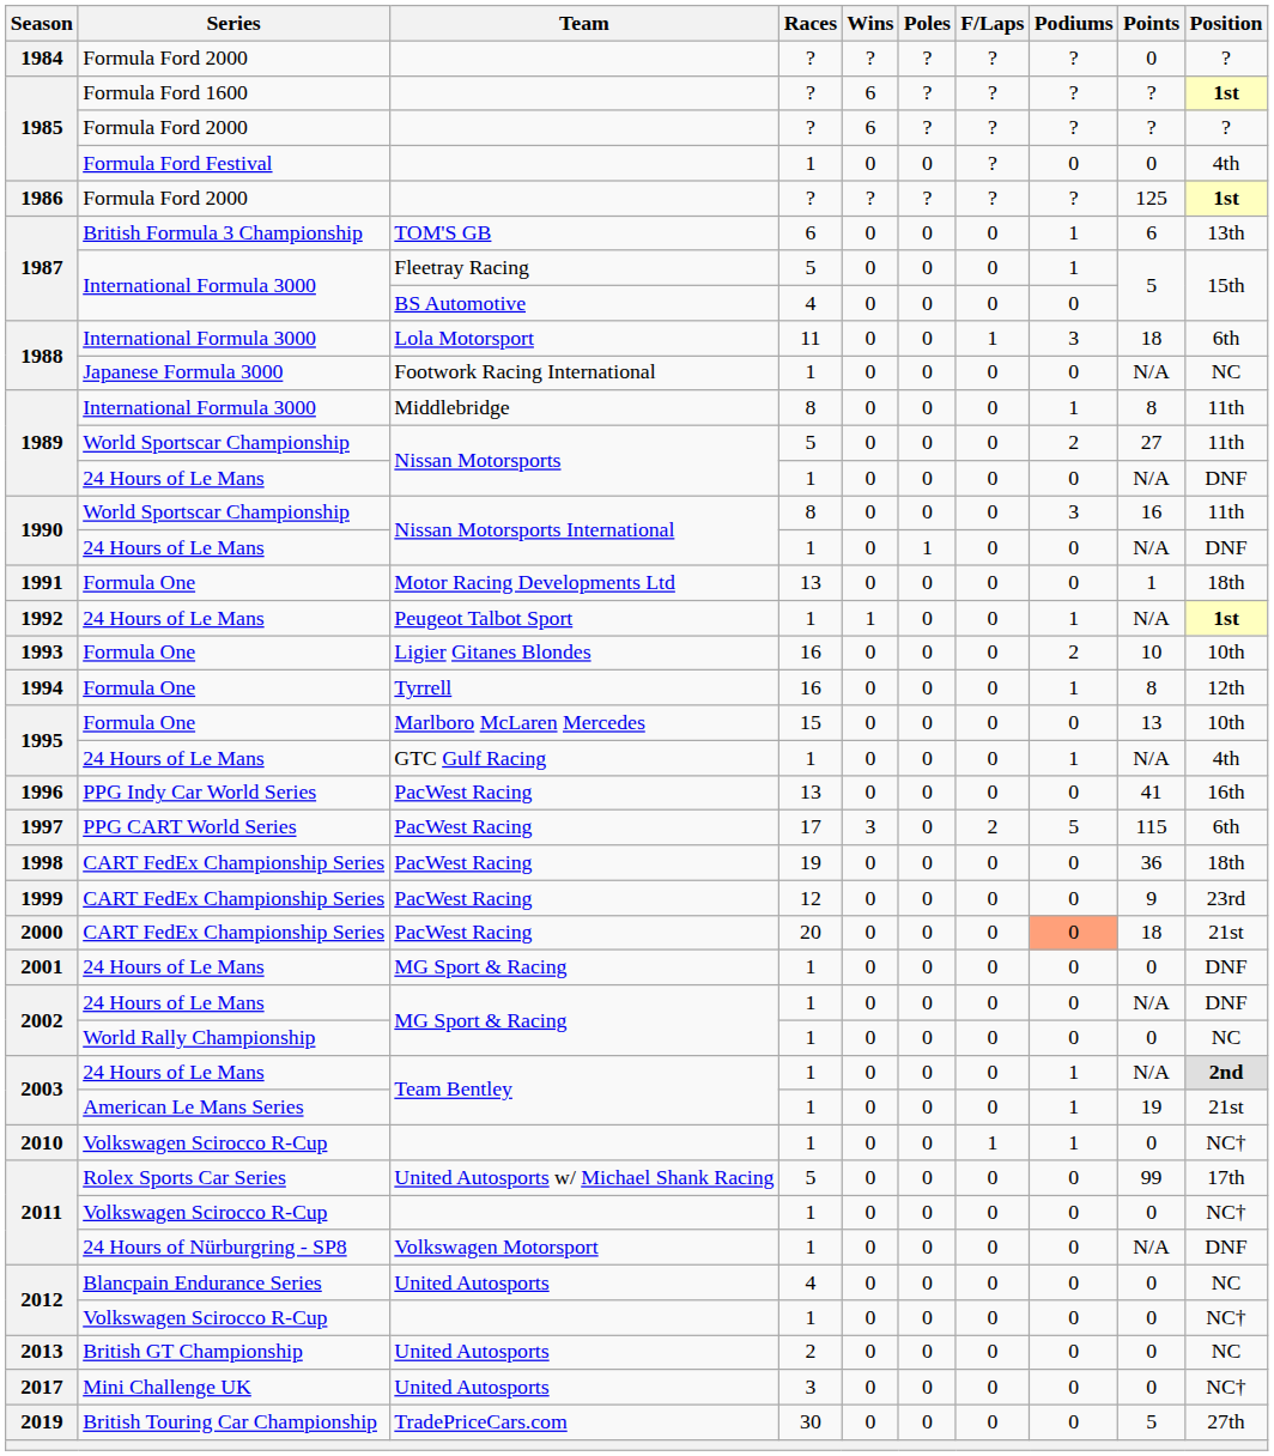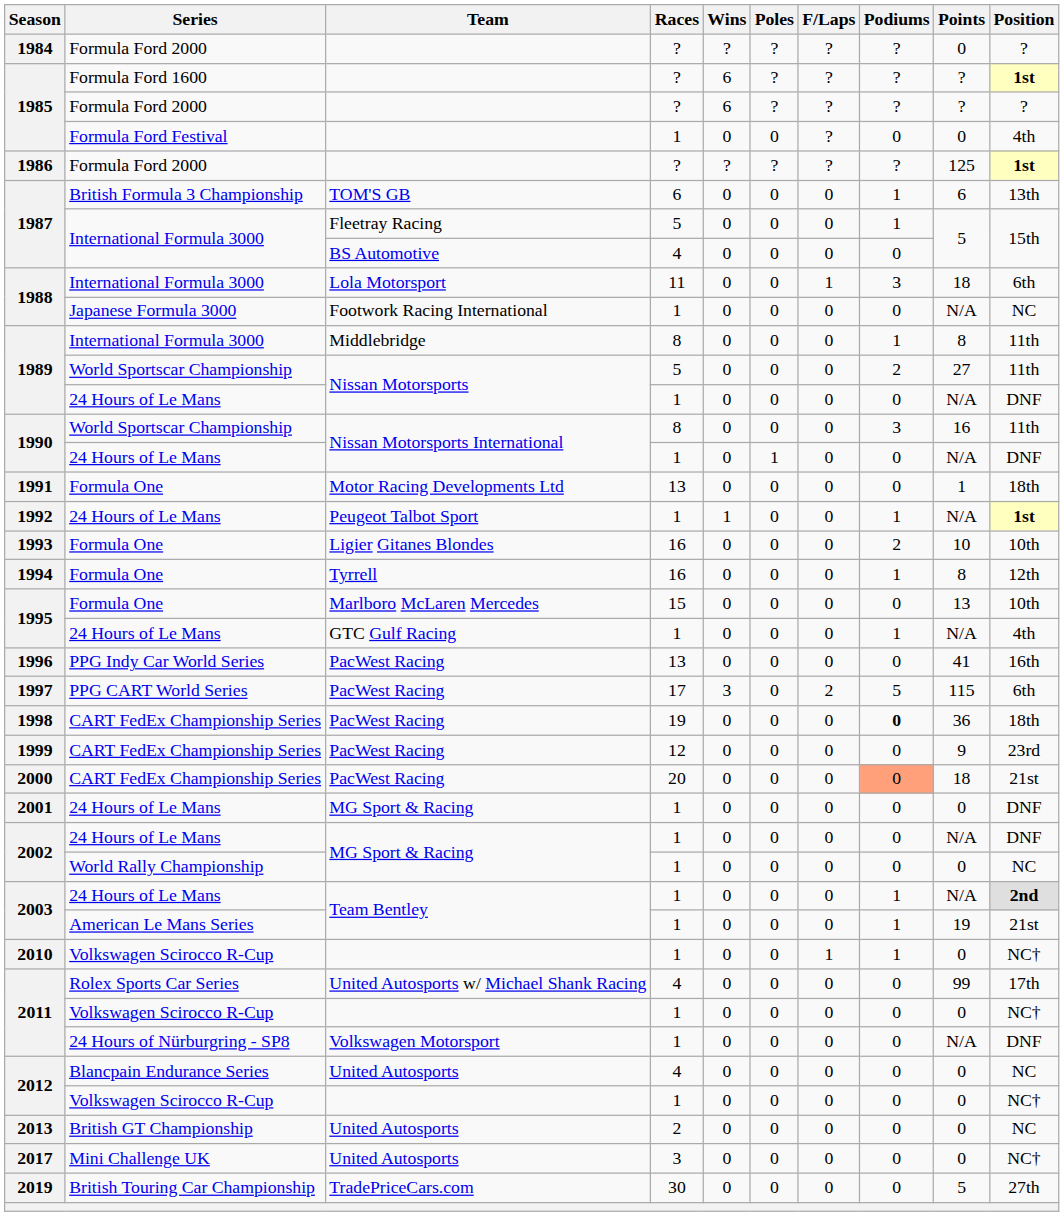 <table class="wikitable" style="font-size: 90%; text-align:center">
 <tr>
 <th>Season</th>
 <th>Series</th>
 <th>Team</th>
 <th>Races</th>
 <th>Wins</th>
 <th>Poles</th>
 <th>F/Laps</th>
 <th>Podiums</th>
 <th>Points</th>
 <th>Position</th>
 </tr>
 <tr>
 <th>1984</th>
 <td align=left>Formula Ford 2000</td>
 <td align=left></td>
 <td>?</td>
 <td>?</td>
 <td>?</td>
 <td>?</td>
 <td>?</td>
 <td>0</td>
 <td>?</td>
 </tr>
 <tr>
 <th rowspan=3>1985</th>
 <td align=left>Formula Ford 1600</td>
 <td align=left></td>
 <td>?</td>
 <td>6</td>
 <td>?</td>
 <td>?</td>
 <td>?</td>
 <td>?</td>
 <td style="background:#FFFFBF"><strong>1st</strong></td>
 </tr>
 <tr>
 <td align=left>Formula Ford 2000</td>
 <td align=left></td>
 <td>?</td>
 <td>6</td>
 <td>?</td>
 <td>?</td>
 <td>?</td>
 <td>?</td>
 <td>?</td>
 </tr>
 <tr>
 <td align=left><a href='#'>Formula Ford Festival</a></td>
 <td align=left></td>
 <td>1</td>
 <td>0</td>
 <td>0</td>
 <td>?</td>
 <td>0</td>
 <td>0</td>
 <td>4th</td>
 </tr>
 <tr>
 <th>1986</th>
 <td align=left>Formula Ford 2000</td>
 <td align=left></td>
 <td>?</td>
 <td>?</td>
 <td>?</td>
 <td>?</td>
 <td>?</td>
 <td>125</td>
 <td style="background:#FFFFBF"><strong>1st</strong></td>
 </tr>
 <tr>
 <th rowspan=3>1987</th>
 <td align=left><a href='#'>British Formula 3 Championship</a></td>
 <td align=left><a href='#'>TOM'S GB</a></td>
 <td>6</td>
 <td>0</td>
 <td>0</td>
 <td>0</td>
 <td>1</td>
 <td>6</td>
 <td>13th</td>
 </tr>
 <tr>
 <td rowspan="2" style="text-align:left"><a href='#'>International Formula 3000</a></td>
 <td align=left>Fleetray Racing</td>
 <td>5</td>
 <td>0</td>
 <td>0</td>
 <td>0</td>
 <td>1</td>
 <td rowspan=2>5</td>
 <td rowspan=2>15th</td>
 </tr>
 <tr>
 <td align=left><a href='#'>BS Automotive</a></td>
 <td>4</td>
 <td>0</td>
 <td>0</td>
 <td>0</td>
 <td>0</td>
 </tr>
 <tr>
 <th rowspan=2>1988</th>
 <td align=left><a href='#'>International Formula 3000</a></td>
 <td align=left><a href='#'>Lola Motorsport</a></td>
 <td>11</td>
 <td>0</td>
 <td>0</td>
 <td>1</td>
 <td>3</td>
 <td>18</td>
 <td>6th</td>
 </tr>
 <tr>
 <td align=left><a href='#'>Japanese Formula 3000</a></td>
 <td align=left>Footwork Racing International</td>
 <td>1</td>
 <td>0</td>
 <td>0</td>
 <td>0</td>
 <td>0</td>
 <td>N/A</td>
 <td>NC</td>
 </tr>
 <tr>
 <th rowspan=3>1989</th>
 <td align=left><a href='#'>International Formula 3000</a></td>
 <td align=left>Middlebridge</td>
 <td>8</td>
 <td>0</td>
 <td>0</td>
 <td>0</td>
 <td>1</td>
 <td>8</td>
 <td>11th</td>
 </tr>
 <tr>
 <td align=left><a href='#'>World Sportscar Championship</a></td>
 <td rowspan="2" style="text-align:left"><a href='#'>Nissan Motorsports</a></td>
 <td>5</td>
 <td>0</td>
 <td>0</td>
 <td>0</td>
 <td>2</td>
 <td>27</td>
 <td>11th</td>
 </tr>
 <tr>
 <td align=left><a href='#'>24 Hours of Le Mans</a></td>
 <td>1</td>
 <td>0</td>
 <td>0</td>
 <td>0</td>
 <td>0</td>
 <td>N/A</td>
 <td>DNF</td>
 </tr>
 <tr>
 <th rowspan=2>1990</th>
 <td align=left><a href='#'>World Sportscar Championship</a></td>
 <td rowspan="2" style="text-align:left"><a href='#'>Nissan Motorsports International</a></td>
 <td>8</td>
 <td>0</td>
 <td>0</td>
 <td>0</td>
 <td>3</td>
 <td>16</td>
 <td>11th</td>
 </tr>
 <tr>
 <td align=left><a href='#'>24 Hours of Le Mans</a></td>
 <td>1</td>
 <td>0</td>
 <td>1</td>
 <td>0</td>
 <td>0</td>
 <td>N/A</td>
 <td>DNF</td>
 </tr>
 <tr>
 <th>1991</th>
 <td align=left><a href='#'>Formula One</a></td>
 <td align=left><a href='#'>Motor Racing Developments Ltd</a></td>
 <td>13</td>
 <td>0</td>
 <td>0</td>
 <td>0</td>
 <td>0</td>
 <td>1</td>
 <td>18th</td>
 </tr>
 <tr>
 <th>1992</th>
 <td align=left><a href='#'>24 Hours of Le Mans</a></td>
 <td align=left><a href='#'>Peugeot Talbot Sport</a></td>
 <td>1</td>
 <td>1</td>
 <td>0</td>
 <td>0</td>
 <td>1</td>
 <td>N/A</td>
 <td style="background:#FFFFBF"><strong>1st</strong></td>
 </tr>
 <tr>
 <th>1993</th>
 <td align=left><a href='#'>Formula One</a></td>
 <td align=left><a href='#'>Ligier</a> <a href='#'>Gitanes Blondes</a></td>
 <td>16</td>
 <td>0</td>
 <td>0</td>
 <td>0</td>
 <td>2</td>
 <td>10</td>
 <td>10th</td>
 </tr>
 <tr>
 <th>1994</th>
 <td align=left><a href='#'>Formula One</a></td>
 <td align=left><a href='#'>Tyrrell</a></td>
 <td>16</td>
 <td>0</td>
 <td>0</td>
 <td>0</td>
 <td>1</td>
 <td>8</td>
 <td>12th</td>
 </tr>
 <tr>
 <th rowspan=2>1995</th>
 <td align=left><a href='#'>Formula One</a></td>
 <td align=left><a href='#'>Marlboro</a> <a href='#'>McLaren</a> <a href='#'>Mercedes</a></td>
 <td>15</td>
 <td>0</td>
 <td>0</td>
 <td>0</td>
 <td>0</td>
 <td>13</td>
 <td>10th</td>
 </tr>
 <tr>
 <td align=left><a href='#'>24 Hours of Le Mans</a></td>
 <td align=left>GTC <a href='#'>Gulf Racing</a></td>
 <td>1</td>
 <td>0</td>
 <td>0</td>
 <td>0</td>
 <td>1</td>
 <td>N/A</td>
 <td>4th</td>
 </tr>
 <tr>
 <th>1996</th>
 <td align=left><a href='#'>PPG Indy Car World Series</a></td>
 <td align=left><a href='#'>PacWest Racing</a></td>
 <td>13</td>
 <td>0</td>
 <td>0</td>
 <td>0</td>
 <td>0</td>
 <td>41</td>
 <td>16th</td>
 </tr>
 <tr>
 <th>1997</th>
 <td align=left><a href='#'>PPG CART World Series</a></td>
 <td align=left><a href='#'>PacWest Racing</a></td>
 <td>17</td>
 <td>3</td>
 <td>0</td>
 <td>2</td>
 <td>5</td>
 <td>115</td>
 <td>6th</td>
 </tr>
 <tr>
 <th>1998</th>
 <td align=left><a href='#'>CART FedEx Championship Series</a></td>
 <td align=left><a href='#'>PacWest Racing</a></td>
 <td>19</td>
 <td>0</td>
 <td>0</td>
 <td>0</td>
-<td>0</td>
+<td><strong>0</strong></td>
 <td>36</td>
 <td>18th</td>
 </tr>
 <tr>
 <th>1999</th>
 <td align=left><a href='#'>CART FedEx Championship Series</a></td>
 <td align=left><a href='#'>PacWest Racing</a></td>
 <td>12</td>
 <td>0</td>
 <td>0</td>
 <td>0</td>
 <td>0</td>
 <td>9</td>
 <td>23rd</td>
 </tr>
 <tr>
 <th>2000</th>
 <td align=left nowrap><a href='#'>CART FedEx Championship Series</a></td>
 <td align=left><a href='#'>PacWest Racing</a></td>
 <td>20</td>
 <td>0</td>
 <td>0</td>
 <td>0</td>
 <td style="background: lightsalmon;">0</td>
 <td>18</td>
 <td>21st</td>
 </tr>
 <tr>
 <th>2001</th>
 <td align=left><a href='#'>24 Hours of Le Mans</a></td>
 <td align=left><a href='#'>MG Sport & Racing</a></td>
 <td>1</td>
 <td>0</td>
 <td>0</td>
 <td>0</td>
 <td>0</td>
 <td>0</td>
 <td>DNF</td>
 </tr>
 <tr>
 <th rowspan=2>2002</th>
 <td align=left><a href='#'>24 Hours of Le Mans</a></td>
 <td rowspan="2" style="text-align:left"><a href='#'>MG Sport & Racing</a></td>
 <td>1</td>
 <td>0</td>
 <td>0</td>
 <td>0</td>
 <td>0</td>
 <td>N/A</td>
 <td>DNF</td>
 </tr>
 <tr>
 <td align=left><a href='#'>World Rally Championship</a></td>
 <td>1</td>
 <td>0</td>
 <td>0</td>
 <td>0</td>
 <td>0</td>
 <td>0</td>
 <td>NC</td>
 </tr>
 <tr>
 <th rowspan=2>2003</th>
 <td align=left><a href='#'>24 Hours of Le Mans</a></td>
 <td rowspan="2" style="text-align:left"><a href='#'>Team Bentley</a></td>
 <td>1</td>
 <td>0</td>
 <td>0</td>
 <td>0</td>
 <td>1</td>
 <td>N/A</td>
 <td style="background:#DFDFDF"><strong>2nd</strong></td>
 </tr>
 <tr>
 <td align=left><a href='#'>American Le Mans Series</a></td>
 <td>1</td>
 <td>0</td>
 <td>0</td>
 <td>0</td>
 <td>1</td>
 <td>19</td>
 <td>21st</td>
 </tr>
 <tr>
 <th>2010</th>
 <td align=left><a href='#'>Volkswagen Scirocco R-Cup</a></td>
 <td></td>
 <td>1</td>
 <td>0</td>
 <td>0</td>
 <td>1</td>
 <td>1</td>
 <td>0</td>
 <td>NC†</td>
 </tr>
 <tr>
 <th rowspan="3">2011</th>
 <td align=left><a href='#'>Rolex Sports Car Series</a></td>
 <td align=left nowrap><a href='#'>United Autosports</a> w/ <a href='#'>Michael Shank Racing</a></td>
-<td>5</td>
+<td>4</td>
 <td>0</td>
 <td>0</td>
 <td>0</td>
 <td>0</td>
 <td>99</td>
 <td>17th</td>
 </tr>
 <tr>
 <td align=left><a href='#'>Volkswagen Scirocco R-Cup</a></td>
 <td></td>
 <td>1</td>
 <td>0</td>
 <td>0</td>
 <td>0</td>
 <td>0</td>
 <td>0</td>
 <td>NC†</td>
 </tr>
 <tr>
 <td align=left><a href='#'>24 Hours of Nürburgring - SP8</a></td>
 <td align=left><a href='#'>Volkswagen Motorsport</a></td>
 <td>1</td>
 <td>0</td>
 <td>0</td>
 <td>0</td>
 <td>0</td>
 <td>N/A</td>
 <td>DNF</td>
 </tr>
 <tr>
 <th rowspan=2>2012</th>
 <td align=left><a href='#'>Blancpain Endurance Series</a></td>
 <td align=left><a href='#'>United Autosports</a></td>
 <td>4</td>
 <td>0</td>
 <td>0</td>
 <td>0</td>
 <td>0</td>
 <td>0</td>
 <td>NC</td>
 </tr>
 <tr>
 <td align=left><a href='#'>Volkswagen Scirocco R-Cup</a></td>
 <td></td>
 <td>1</td>
 <td>0</td>
 <td>0</td>
 <td>0</td>
 <td>0</td>
 <td>0</td>
 <td>NC†</td>
 </tr>
 <tr>
 <th>2013</th>
 <td align=left><a href='#'>British GT Championship</a></td>
 <td align=left><a href='#'>United Autosports</a></td>
 <td>2</td>
 <td>0</td>
 <td>0</td>
 <td>0</td>
 <td>0</td>
 <td>0</td>
 <td>NC</td>
 </tr>
 <tr>
 <th>2017</th>
 <td align=left><a href='#'>Mini Challenge UK</a></td>
 <td align=left><a href='#'>United Autosports</a></td>
 <td>3</td>
 <td>0</td>
 <td>0</td>
 <td>0</td>
 <td>0</td>
 <td>0</td>
 <td>NC†</td>
 </tr>
 <tr>
 <th>2019</th>
 <td align=left><a href='#'>British Touring Car Championship</a></td>
 <td align=left><a href='#'>TradePriceCars.com</a></td>
 <td>30</td>
 <td>0</td>
 <td>0</td>
 <td>0</td>
 <td>0</td>
 <td>5</td>
 <td>27th</td>
 </tr>
 <tr>
 <th colspan="12"></th>
 </tr>
 </table>
